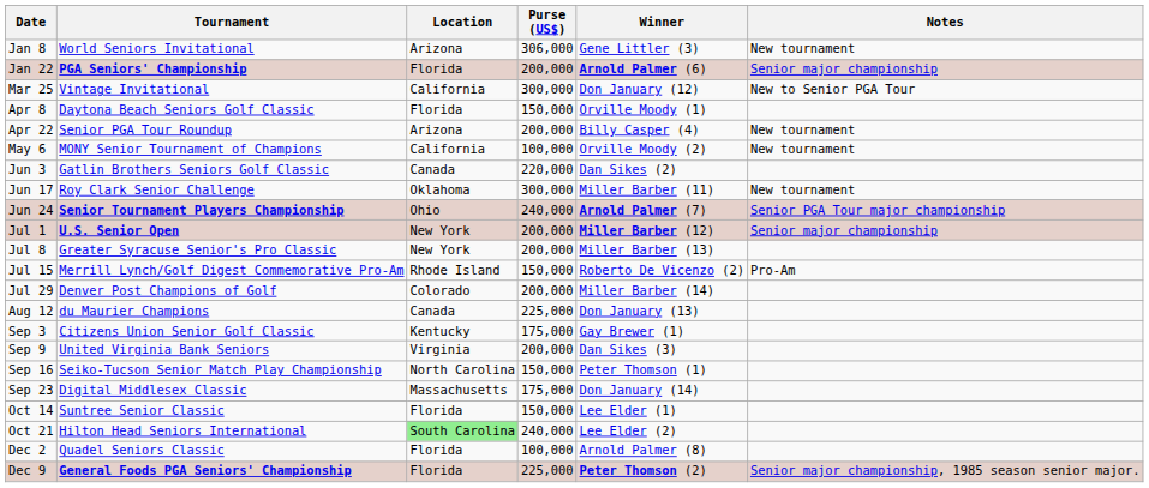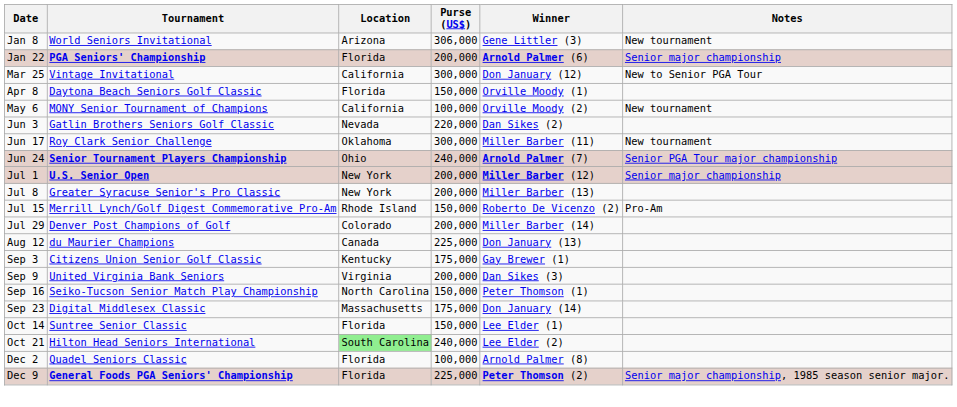 <table class="wikitable" style="font-size:95%">
 <tr>
 <th>Date</th>
 <th>Tournament</th>
 <th>Location</th>
 <th>Purse<br>(<a href='#'>US$</a>)</th>
 <th>Winner</th>
 <th>Notes</th>
 </tr>
 <tr>
 <td>Jan 8</td>
 <td><a href='#'>World Seniors Invitational</a></td>
 <td>Arizona</td>
 <td align=right>306,000</td>
 <td> <a href='#'>Gene Littler</a> (3)</td>
 <td>New tournament</td>
 </tr>
 <tr style="background:#e5d1cb;">
 <td>Jan 22</td>
 <td><strong><a href='#'>PGA Seniors' Championship</a></strong></td>
 <td>Florida</td>
 <td align=right>200,000</td>
 <td> <strong><a href='#'>Arnold Palmer</a></strong> (6)</td>
 <td><a href='#'>Senior major championship</a></td>
 </tr>
 <tr>
 <td>Mar 25</td>
 <td><a href='#'>Vintage Invitational</a></td>
 <td>California</td>
 <td align=right>300,000</td>
 <td> <a href='#'>Don January</a> (12)</td>
 <td>New to Senior PGA Tour</td>
 </tr>
 <tr>
 <td>Apr 8</td>
 <td><a href='#'>Daytona Beach Seniors Golf Classic</a></td>
 <td>Florida</td>
 <td align=right>150,000</td>
 <td> <a href='#'>Orville Moody</a> (1)</td>
 <td></td>
 </tr>
 <tr>
-<td>Apr 22</td>
-<td><a href='#'>Senior PGA Tour Roundup</a></td>
-<td>Arizona</td>
-<td align=right>200,000</td>
-<td> <a href='#'>Billy Casper</a> (4)</td>
-<td>New tournament</td>
-</tr>
-<tr>
 <td>May 6</td>
 <td><a href='#'>MONY Senior Tournament of Champions</a></td>
 <td>California</td>
 <td align=right>100,000</td>
 <td> <a href='#'>Orville Moody</a> (2)</td>
 <td>New tournament</td>
 </tr>
 <tr>
 <td>Jun 3</td>
 <td><a href='#'>Gatlin Brothers Seniors Golf Classic</a></td>
-<td>Canada</td>
+<td>Nevada</td>
 <td align=right>220,000</td>
 <td> <a href='#'>Dan Sikes</a> (2)</td>
 <td></td>
 </tr>
 <tr>
 <td>Jun 17</td>
 <td><a href='#'>Roy Clark Senior Challenge</a></td>
 <td>Oklahoma</td>
 <td align=right>300,000</td>
 <td> <a href='#'>Miller Barber</a> (11)</td>
 <td>New tournament</td>
 </tr>
 <tr style="background:#e5d1cb;">
 <td>Jun 24</td>
 <td><strong><a href='#'>Senior Tournament Players Championship</a></strong></td>
 <td>Ohio</td>
 <td align=right>240,000</td>
 <td> <strong><a href='#'>Arnold Palmer</a></strong> (7)</td>
 <td><a href='#'>Senior PGA Tour major championship</a></td>
 </tr>
 <tr style="background:#e5d1cb;">
 <td>Jul 1</td>
 <td><strong><a href='#'>U.S. Senior Open</a></strong></td>
 <td>New York</td>
 <td align=right>200,000</td>
 <td> <strong><a href='#'>Miller Barber</a></strong> (12)</td>
 <td><a href='#'>Senior major championship</a></td>
 </tr>
 <tr>
 <td>Jul 8</td>
 <td><a href='#'>Greater Syracuse Senior's Pro Classic</a></td>
 <td>New York</td>
 <td align=right>200,000</td>
 <td> <a href='#'>Miller Barber</a> (13)</td>
 <td></td>
 </tr>
 <tr>
 <td>Jul 15</td>
 <td><a href='#'>Merrill Lynch/Golf Digest Commemorative Pro-Am</a></td>
 <td>Rhode Island</td>
 <td align=right>150,000</td>
 <td> <a href='#'>Roberto De Vicenzo</a> (2)</td>
 <td>Pro-Am</td>
 </tr>
 <tr>
 <td>Jul 29</td>
 <td><a href='#'>Denver Post Champions of Golf</a></td>
 <td>Colorado</td>
 <td align=right>200,000</td>
 <td> <a href='#'>Miller Barber</a> (14)</td>
 <td></td>
 </tr>
 <tr>
 <td>Aug 12</td>
 <td><a href='#'>du Maurier Champions</a></td>
 <td>Canada</td>
 <td align=right>225,000</td>
 <td> <a href='#'>Don January</a> (13)</td>
 <td></td>
 </tr>
 <tr>
 <td>Sep 3</td>
 <td><a href='#'>Citizens Union Senior Golf Classic</a></td>
 <td>Kentucky</td>
 <td align=right>175,000</td>
 <td> <a href='#'>Gay Brewer</a> (1)</td>
 <td></td>
 </tr>
 <tr>
 <td>Sep 9</td>
 <td><a href='#'>United Virginia Bank Seniors</a></td>
 <td>Virginia</td>
 <td align=right>200,000</td>
 <td> <a href='#'>Dan Sikes</a> (3)</td>
 <td></td>
 </tr>
 <tr>
 <td>Sep 16</td>
 <td><a href='#'>Seiko-Tucson Senior Match Play Championship</a></td>
 <td>North Carolina</td>
 <td align=right>150,000</td>
 <td> <a href='#'>Peter Thomson</a> (1)</td>
 <td></td>
 </tr>
 <tr>
 <td>Sep 23</td>
 <td><a href='#'>Digital Middlesex Classic</a></td>
 <td>Massachusetts</td>
 <td align=right>175,000</td>
 <td> <a href='#'>Don January</a> (14)</td>
 <td></td>
 </tr>
 <tr>
 <td>Oct 14</td>
 <td><a href='#'>Suntree Senior Classic</a></td>
 <td>Florida</td>
 <td align=right>150,000</td>
 <td> <a href='#'>Lee Elder</a> (1)</td>
 <td></td>
 </tr>
 <tr>
 <td>Oct 21</td>
 <td><a href='#'>Hilton Head Seniors International</a></td>
 <td style="background: lightgreen;">South Carolina</td>
 <td align=right>240,000</td>
 <td> <a href='#'>Lee Elder</a> (2)</td>
 <td></td>
 </tr>
 <tr>
 <td>Dec 2</td>
 <td><a href='#'>Quadel Seniors Classic</a></td>
 <td>Florida</td>
 <td align=right>100,000</td>
 <td> <a href='#'>Arnold Palmer</a> (8)</td>
 <td></td>
 </tr>
 <tr style="background:#e5d1cb;">
 <td>Dec 9</td>
 <td><strong><a href='#'>General Foods PGA Seniors' Championship</a></strong></td>
 <td>Florida</td>
 <td align=right>225,000</td>
 <td> <strong><a href='#'>Peter Thomson</a></strong> (2)</td>
 <td><a href='#'>Senior major championship</a>, 1985 season senior major.</td>
 </tr>
 </table>
